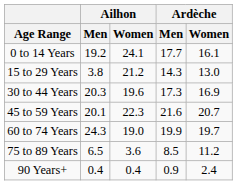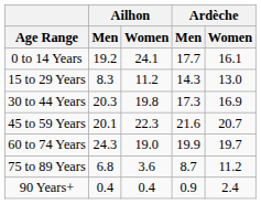 <table class="wikitable" style="text-align:center;">
 <tr>
 <th></th>
 <th colspan=2><strong>Ailhon</strong></th>
 <th colspan=2><strong>Ardèche</strong></th>
 </tr>
 <tr>
 <th><strong>Age Range</strong></th>
 <th><strong>Men</strong></th>
 <th><strong>Women</strong></th>
 <th><strong>Men</strong></th>
 <th><strong>Women</strong></th>
 </tr>
 <tr>
 <td>0 to 14 Years</td>
 <td>19.2</td>
 <td>24.1</td>
 <td>17.7</td>
 <td>16.1</td>
 </tr>
 <tr>
 <td>15 to 29 Years</td>
-<td>3.8</td>
-<td>21.2</td>
+<td>8.3</td>
+<td>11.2</td>
 <td>14.3</td>
 <td>13.0</td>
 </tr>
 <tr>
 <td>30 to 44 Years</td>
 <td>20.3</td>
-<td>19.6</td>
+<td>19.8</td>
 <td>17.3</td>
 <td>16.9</td>
 </tr>
 <tr>
 <td>45 to 59 Years</td>
 <td>20.1</td>
 <td>22.3</td>
 <td>21.6</td>
 <td>20.7</td>
 </tr>
 <tr>
 <td>60 to 74 Years</td>
 <td>24.3</td>
 <td>19.0</td>
 <td>19.9</td>
 <td>19.7</td>
 </tr>
 <tr>
 <td>75 to 89 Years</td>
-<td>6.5</td>
+<td>6.8</td>
 <td>3.6</td>
-<td>8.5</td>
+<td>8.7</td>
 <td>11.2</td>
 </tr>
 <tr>
 <td>90 Years+</td>
 <td>0.4</td>
 <td>0.4</td>
 <td>0.9</td>
 <td>2.4</td>
 </tr>
 </table>
